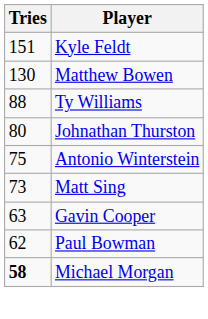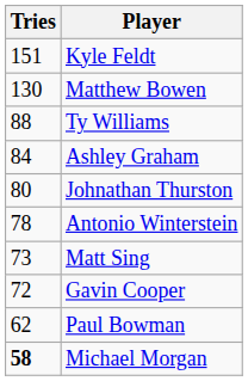 <table class="wikitable">
 <tr>
 <th>Tries</th>
 <th>Player</th>
 </tr>
 <tr>
 <td>151</td>
 <td><a href='#'>Kyle Feldt</a></td>
 </tr>
 <tr>
 <td>130</td>
 <td><a href='#'>Matthew Bowen</a></td>
 </tr>
 <tr>
 <td>88</td>
 <td><a href='#'>Ty Williams</a></td>
 </tr>
 <tr>
+<td>84</td>
+<td><a href='#'>Ashley Graham</a></td>
+</tr>
+<tr>
 <td>80</td>
 <td><a href='#'>Johnathan Thurston</a></td>
 </tr>
 <tr>
-<td>75</td>
+<td>78</td>
 <td><a href='#'>Antonio Winterstein</a></td>
 </tr>
 <tr>
 <td>73</td>
 <td><a href='#'>Matt Sing</a></td>
 </tr>
 <tr>
-<td>63</td>
+<td>72</td>
 <td><a href='#'>Gavin Cooper</a></td>
 </tr>
 <tr>
 <td>62</td>
 <td><a href='#'>Paul Bowman</a></td>
 </tr>
 <tr>
 <td><strong>58</strong></td>
 <td><a href='#'>Michael Morgan</a></td>
 </tr>
 </table>
